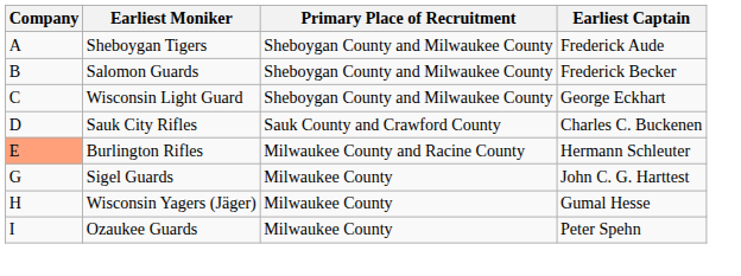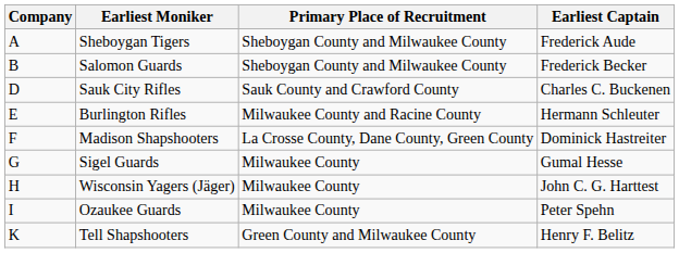 <table class="wikitable">
 <tr>
 <th>Company</th>
 <th>Earliest Moniker</th>
 <th>Primary Place of Recruitment</th>
 <th>Earliest Captain</th>
 </tr>
 <tr>
 <td>A</td>
 <td>Sheboygan Tigers</td>
 <td>Sheboygan County and Milwaukee County</td>
 <td>Frederick Aude</td>
 </tr>
 <tr>
 <td>B</td>
 <td>Salomon Guards</td>
 <td>Sheboygan County and Milwaukee County</td>
 <td>Frederick Becker</td>
 </tr>
 <tr>
-<td>C</td>
-<td>Wisconsin Light Guard</td>
-<td>Sheboygan County and Milwaukee County</td>
-<td>George Eckhart</td>
-</tr>
-<tr>
 <td>D</td>
 <td>Sauk City Rifles</td>
 <td>Sauk County and Crawford County</td>
 <td>Charles C. Buckenen</td>
 </tr>
 <tr>
-<td style="background: lightsalmon;">E</td>
+<td>E</td>
 <td>Burlington Rifles</td>
 <td>Milwaukee County and Racine County</td>
 <td>Hermann Schleuter</td>
 </tr>
 <tr>
+<td>F</td>
+<td>Madison Shapshooters</td>
+<td>La Crosse County, Dane County, Green County</td>
+<td>Dominick Hastreiter</td>
+</tr>
+<tr>
 <td>G</td>
 <td>Sigel Guards</td>
 <td>Milwaukee County</td>
-<td>John C. G. Harttest</td>
+<td>Gumal Hesse</td>
 </tr>
 <tr>
 <td>H</td>
 <td>Wisconsin Yagers (Jäger)</td>
 <td>Milwaukee County</td>
-<td>Gumal Hesse</td>
+<td>John C. G. Harttest</td>
 </tr>
 <tr>
 <td>I</td>
 <td>Ozaukee Guards</td>
 <td>Milwaukee County</td>
 <td>Peter Spehn</td>
 </tr>
+<tr>
+<td>K</td>
+<td>Tell Shapshooters</td>
+<td>Green County and Milwaukee County</td>
+<td>Henry F. Belitz</td>
+</tr>
 </table>
